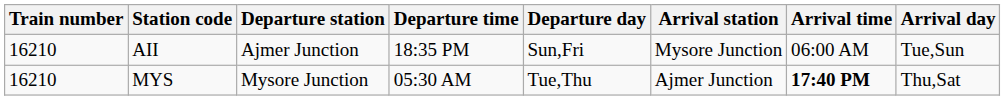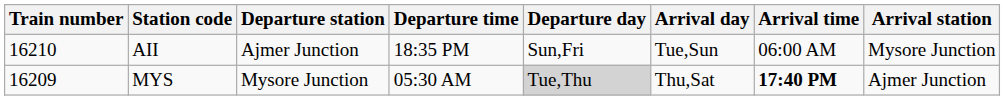 <table class="wikitable">
 <tr>
 <th>Train number</th>
 <th>Station code</th>
 <th>Departure station</th>
 <th>Departure time</th>
 <th>Departure day</th>
+<th>Arrival day</th>
+<th>Arrival time</th>
 <th>Arrival station</th>
-<th>Arrival time</th>
-<th>Arrival day</th>
 </tr>
 <tr>
 <td>16210</td>
 <td>AII</td>
 <td>Ajmer Junction</td>
 <td>18:35 PM</td>
 <td>Sun,Fri</td>
+<td>Tue,Sun</td>
+<td>06:00 AM</td>
 <td>Mysore Junction</td>
-<td>06:00 AM</td>
-<td>Tue,Sun</td>
 </tr>
 <tr>
-<td>16210</td>
+<td>16209</td>
 <td>MYS</td>
 <td>Mysore Junction</td>
 <td>05:30 AM</td>
-<td>Tue,Thu</td>
+<td style="background: lightgrey;">Tue,Thu</td>
+<td>Thu,Sat</td>
+<td><strong>17:40 PM</strong></td>
 <td>Ajmer Junction</td>
-<td><strong>17:40 PM</strong></td>
-<td>Thu,Sat</td>
 </tr>
 </table>
